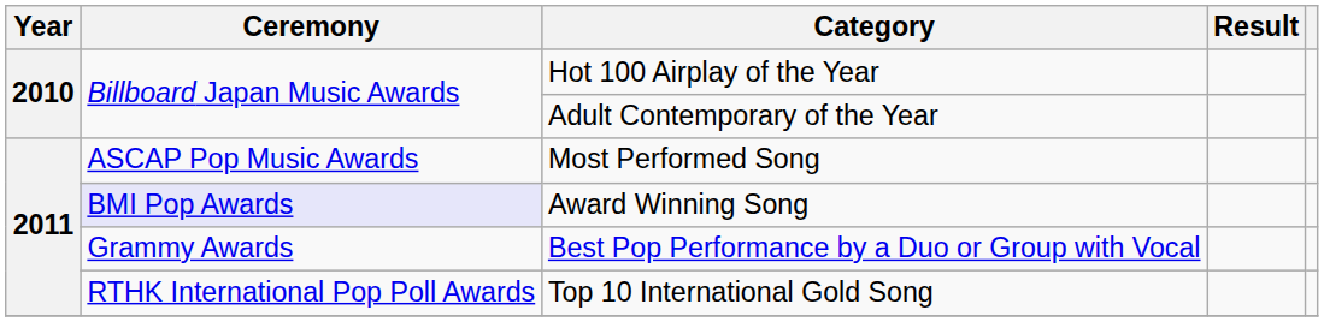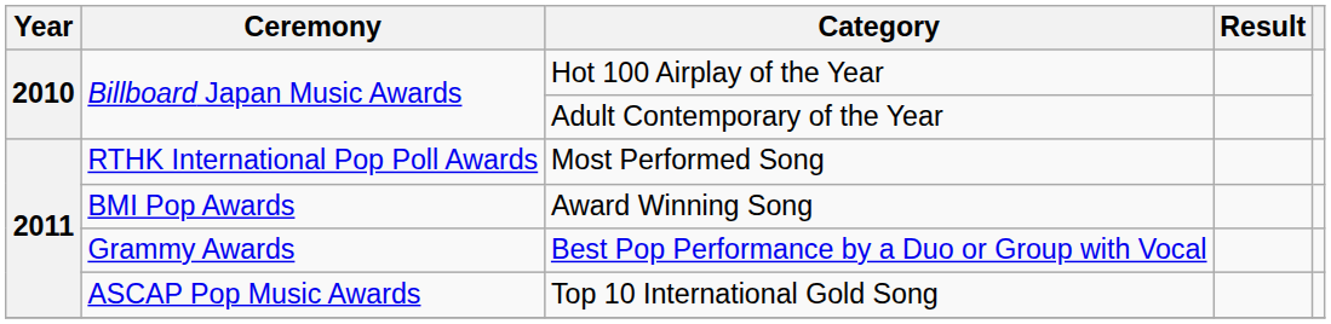 <table class="wikitable plainrowheaders">
 <tr>
 <th scope="col">Year</th>
 <th scope="col">Ceremony</th>
 <th scope="col">Category</th>
 <th scope="col">Result</th>
 <th scope="col"></th>
 </tr>
 <tr>
 <th scope="row" rowspan="2">2010</th>
 <td rowspan="2"><a href='#'><em>Billboard</em> Japan Music Awards</a></td>
 <td>Hot 100 Airplay of the Year</td>
 <td></td>
 <td style="text-align:center;" rowspan="2"></td>
 </tr>
 <tr>
 <td>Adult Contemporary of the Year</td>
 <td></td>
 </tr>
 <tr>
 <th scope="row" rowspan="4">2011</th>
-<td><a href='#'>ASCAP Pop Music Awards</a></td>
+<td><a href='#'>RTHK International Pop Poll Awards</a></td>
 <td>Most Performed Song</td>
 <td></td>
 <td style="text-align:center;"></td>
 </tr>
 <tr>
-<td style="background: lavender;"><a href='#'>BMI Pop Awards</a></td>
+<td><a href='#'>BMI Pop Awards</a></td>
 <td>Award Winning Song</td>
 <td></td>
 <td style="text-align:center;"></td>
 </tr>
 <tr>
 <td><a href='#'>Grammy Awards</a></td>
 <td><a href='#'>Best Pop Performance by a Duo or Group with Vocal</a></td>
 <td></td>
 <td style="text-align:center;"></td>
 </tr>
 <tr>
-<td><a href='#'>RTHK International Pop Poll Awards</a></td>
+<td><a href='#'>ASCAP Pop Music Awards</a></td>
 <td>Top 10 International Gold Song</td>
 <td></td>
 <td style="text-align:center;"></td>
 </tr>
 <tr>
 </tr>
 </table>
